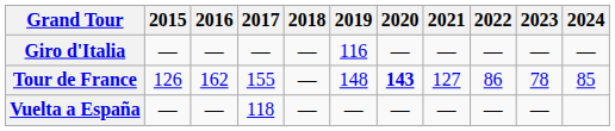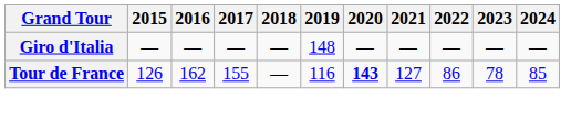 <table class="wikitable plainrowheaders">
 <tr>
 <th scope="col"><a href='#'>Grand Tour</a></th>
 <th scope="col">2015</th>
 <th scope="col">2016</th>
 <th scope="col">2017</th>
 <th scope="col">2018</th>
 <th scope="col">2019</th>
 <th scope="col">2020</th>
 <th scope="col">2021</th>
 <th scope="col">2022</th>
 <th scope="col">2023</th>
 <th scope="col">2024</th>
 </tr>
 <tr style="text-align:center;">
 <th scope="row"> <a href='#'>Giro d'Italia</a></th>
 <td>—</td>
 <td>—</td>
 <td>—</td>
 <td>—</td>
-<td><a href='#'>116</a></td>
+<td><a href='#'>148</a></td>
 <td>—</td>
 <td>—</td>
 <td>—</td>
 <td>—</td>
 <td>—</td>
 </tr>
 <tr style="text-align:center;">
 <th scope="row"> <a href='#'>Tour de France</a></th>
 <td><a href='#'>126</a></td>
 <td><a href='#'>162</a></td>
 <td><a href='#'>155</a></td>
 <td>—</td>
-<td><a href='#'>148</a></td>
+<td><a href='#'>116</a></td>
 <td><strong><a href='#'>143</a></strong></td>
 <td><a href='#'>127</a></td>
 <td><a href='#'>86</a></td>
 <td><a href='#'>78</a></td>
 <td><a href='#'>85</a></td>
 </tr>
-<tr style="text-align:center;">
-<th scope="row"> <a href='#'>Vuelta a España</a></th>
-<td>—</td>
-<td>—</td>
-<td><a href='#'>118</a></td>
-<td>—</td>
-<td>—</td>
-<td>—</td>
-<td>—</td>
-<td>—</td>
-<td>—</td>
-<td></td>
-</tr>
 </table>
